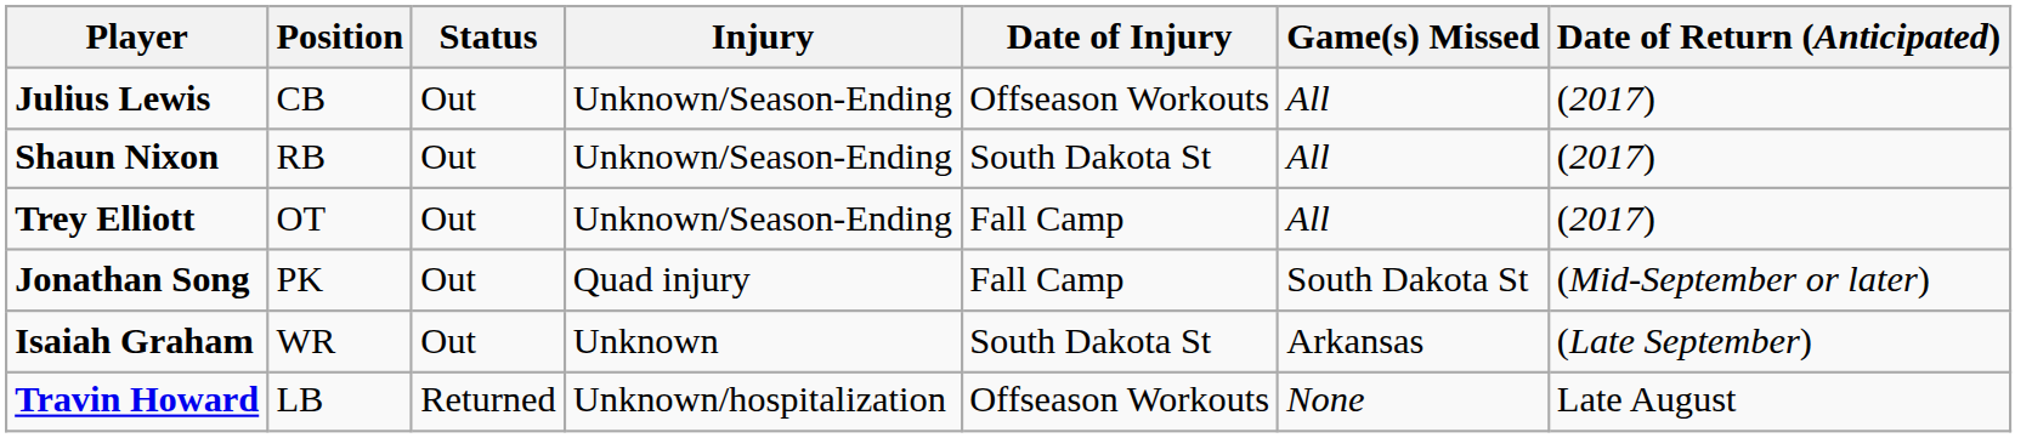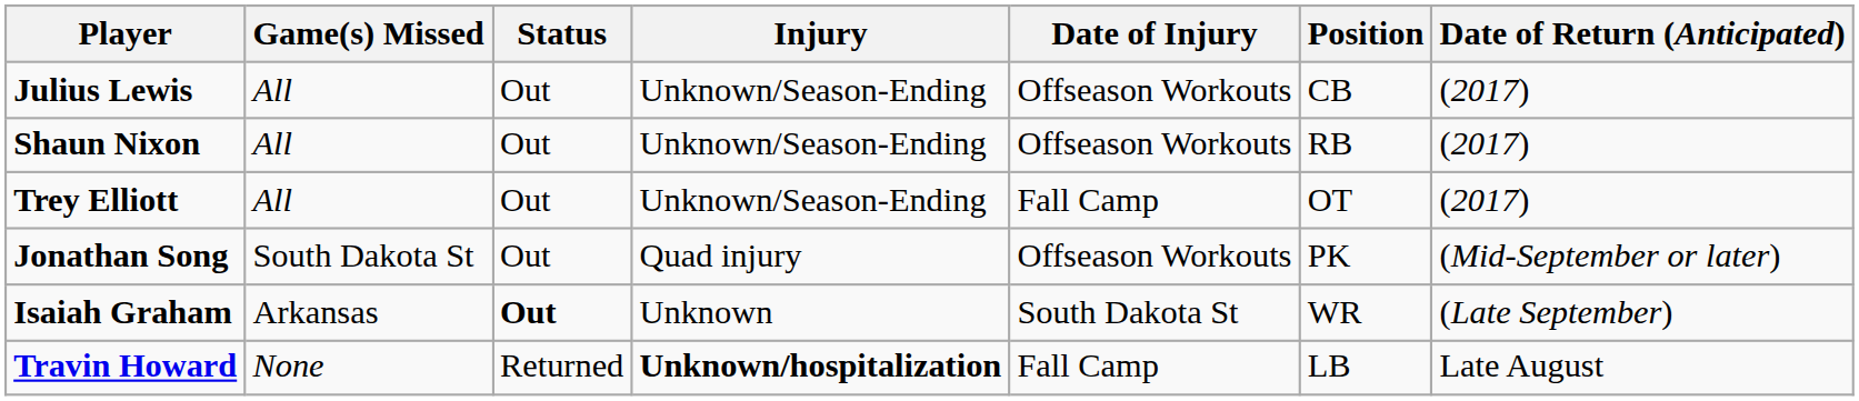 <table class="wikitable" border="1" style="font-size:90%;">
 <tr>
 <th><strong>Player</strong></th>
-<th>Position</th>
+<th>Game(s) Missed</th>
 <th>Status</th>
 <th>Injury</th>
 <th>Date of Injury</th>
-<th>Game(s) Missed</th>
+<th>Position</th>
 <th>Date of Return (<em>Anticipated</em>)</th>
 </tr>
 <tr>
 <td><strong>Julius Lewis</strong></td>
-<td>CB</td>
+<td><em>All</em></td>
 <td>Out</td>
 <td>Unknown/Season-Ending</td>
 <td>Offseason Workouts</td>
-<td><em>All</em></td>
+<td>CB</td>
 <td>(<em>2017</em>)</td>
 </tr>
 <tr>
 <td><strong>Shaun Nixon</strong></td>
-<td>RB</td>
+<td><em>All</em></td>
 <td>Out</td>
 <td>Unknown/Season-Ending</td>
-<td>South Dakota St</td>
-<td><em>All</em></td>
+<td>Offseason Workouts</td>
+<td>RB</td>
 <td>(<em>2017</em>)</td>
 </tr>
 <tr>
 <td><strong>Trey Elliott</strong></td>
-<td>OT</td>
+<td><em>All</em></td>
 <td>Out</td>
 <td>Unknown/Season-Ending</td>
 <td>Fall Camp</td>
-<td><em>All</em></td>
+<td>OT</td>
 <td>(<em>2017</em>)</td>
 </tr>
 <tr>
 <td><strong>Jonathan Song</strong></td>
-<td>PK</td>
+<td>South Dakota St</td>
 <td>Out</td>
 <td>Quad injury</td>
-<td>Fall Camp</td>
-<td>South Dakota St</td>
+<td>Offseason Workouts</td>
+<td>PK</td>
 <td>(<em>Mid-September or later</em>)</td>
 </tr>
 <tr>
 <td><strong>Isaiah Graham</strong></td>
-<td>WR</td>
-<td>Out</td>
+<td>Arkansas</td>
+<td><strong>Out</strong></td>
 <td>Unknown</td>
 <td>South Dakota St</td>
-<td>Arkansas</td>
+<td>WR</td>
 <td>(<em>Late September</em>)</td>
 </tr>
 <tr>
 <td><strong><a href='#'>Travin Howard</a></strong></td>
+<td><em>None</em></td>
+<td>Returned</td>
+<td><strong>Unknown/hospitalization</strong></td>
+<td>Fall Camp</td>
 <td>LB</td>
-<td>Returned</td>
-<td>Unknown/hospitalization</td>
-<td>Offseason Workouts</td>
-<td><em>None</em></td>
 <td>Late August</td>
 </tr>
 </table>
